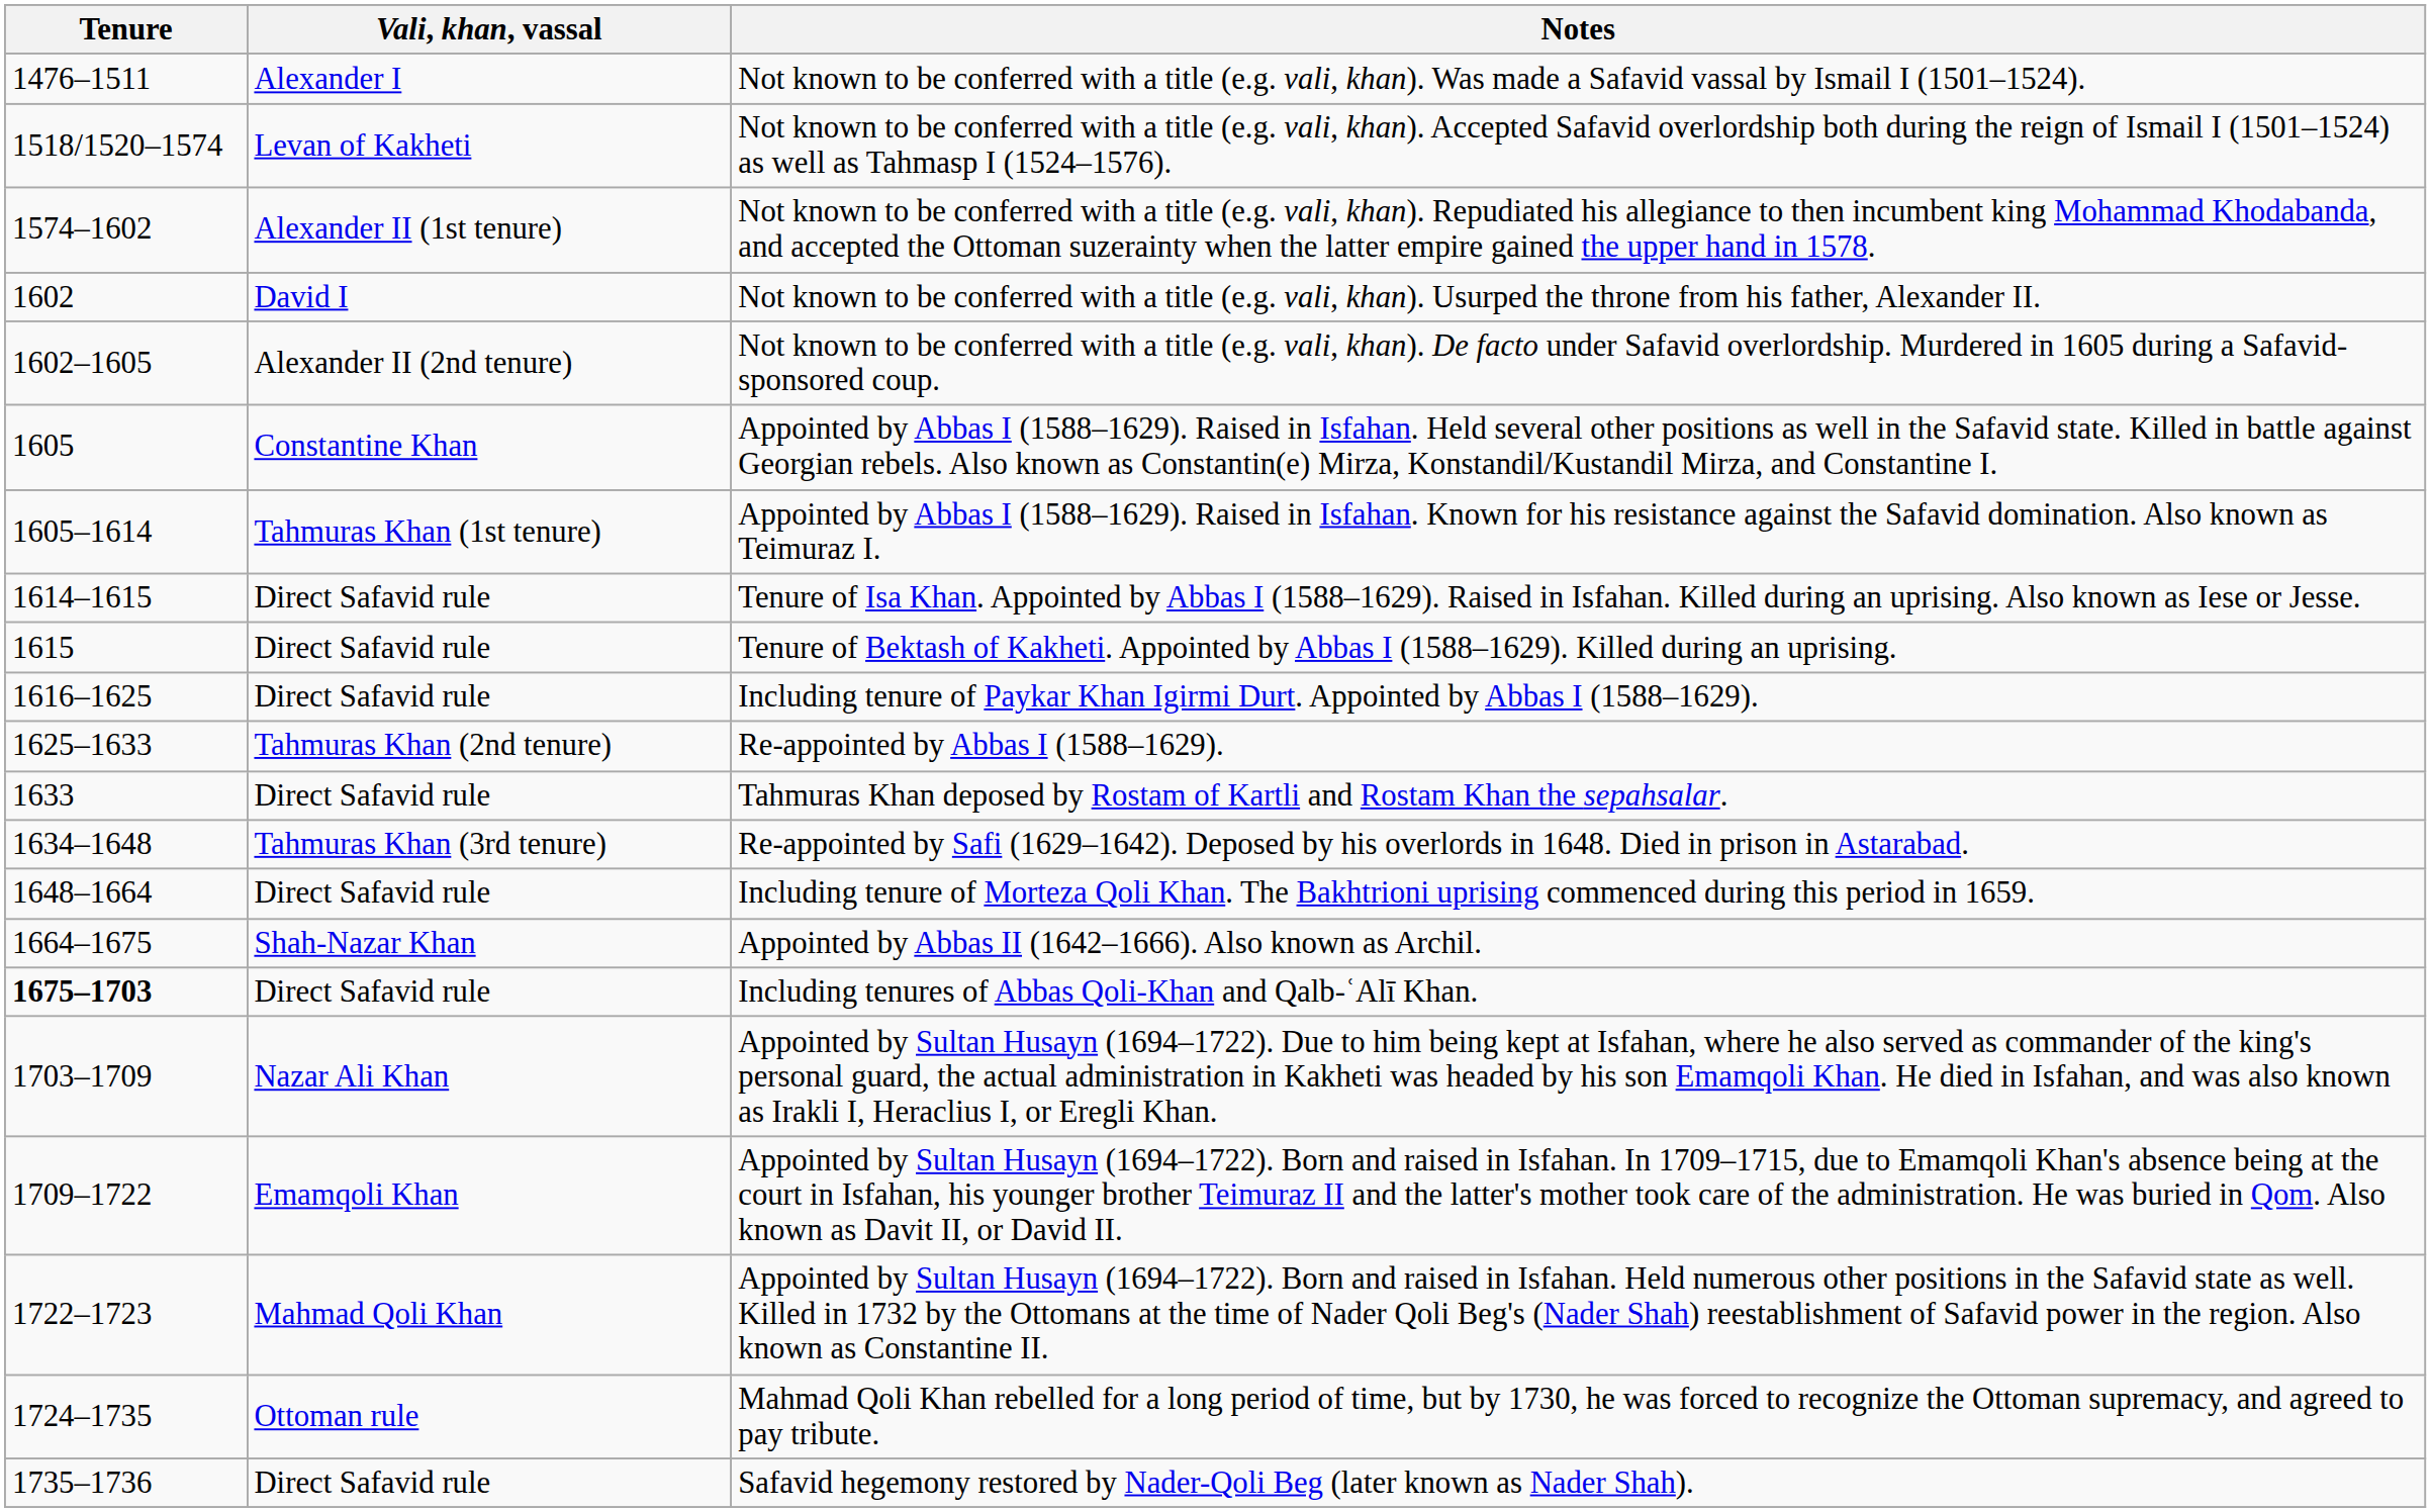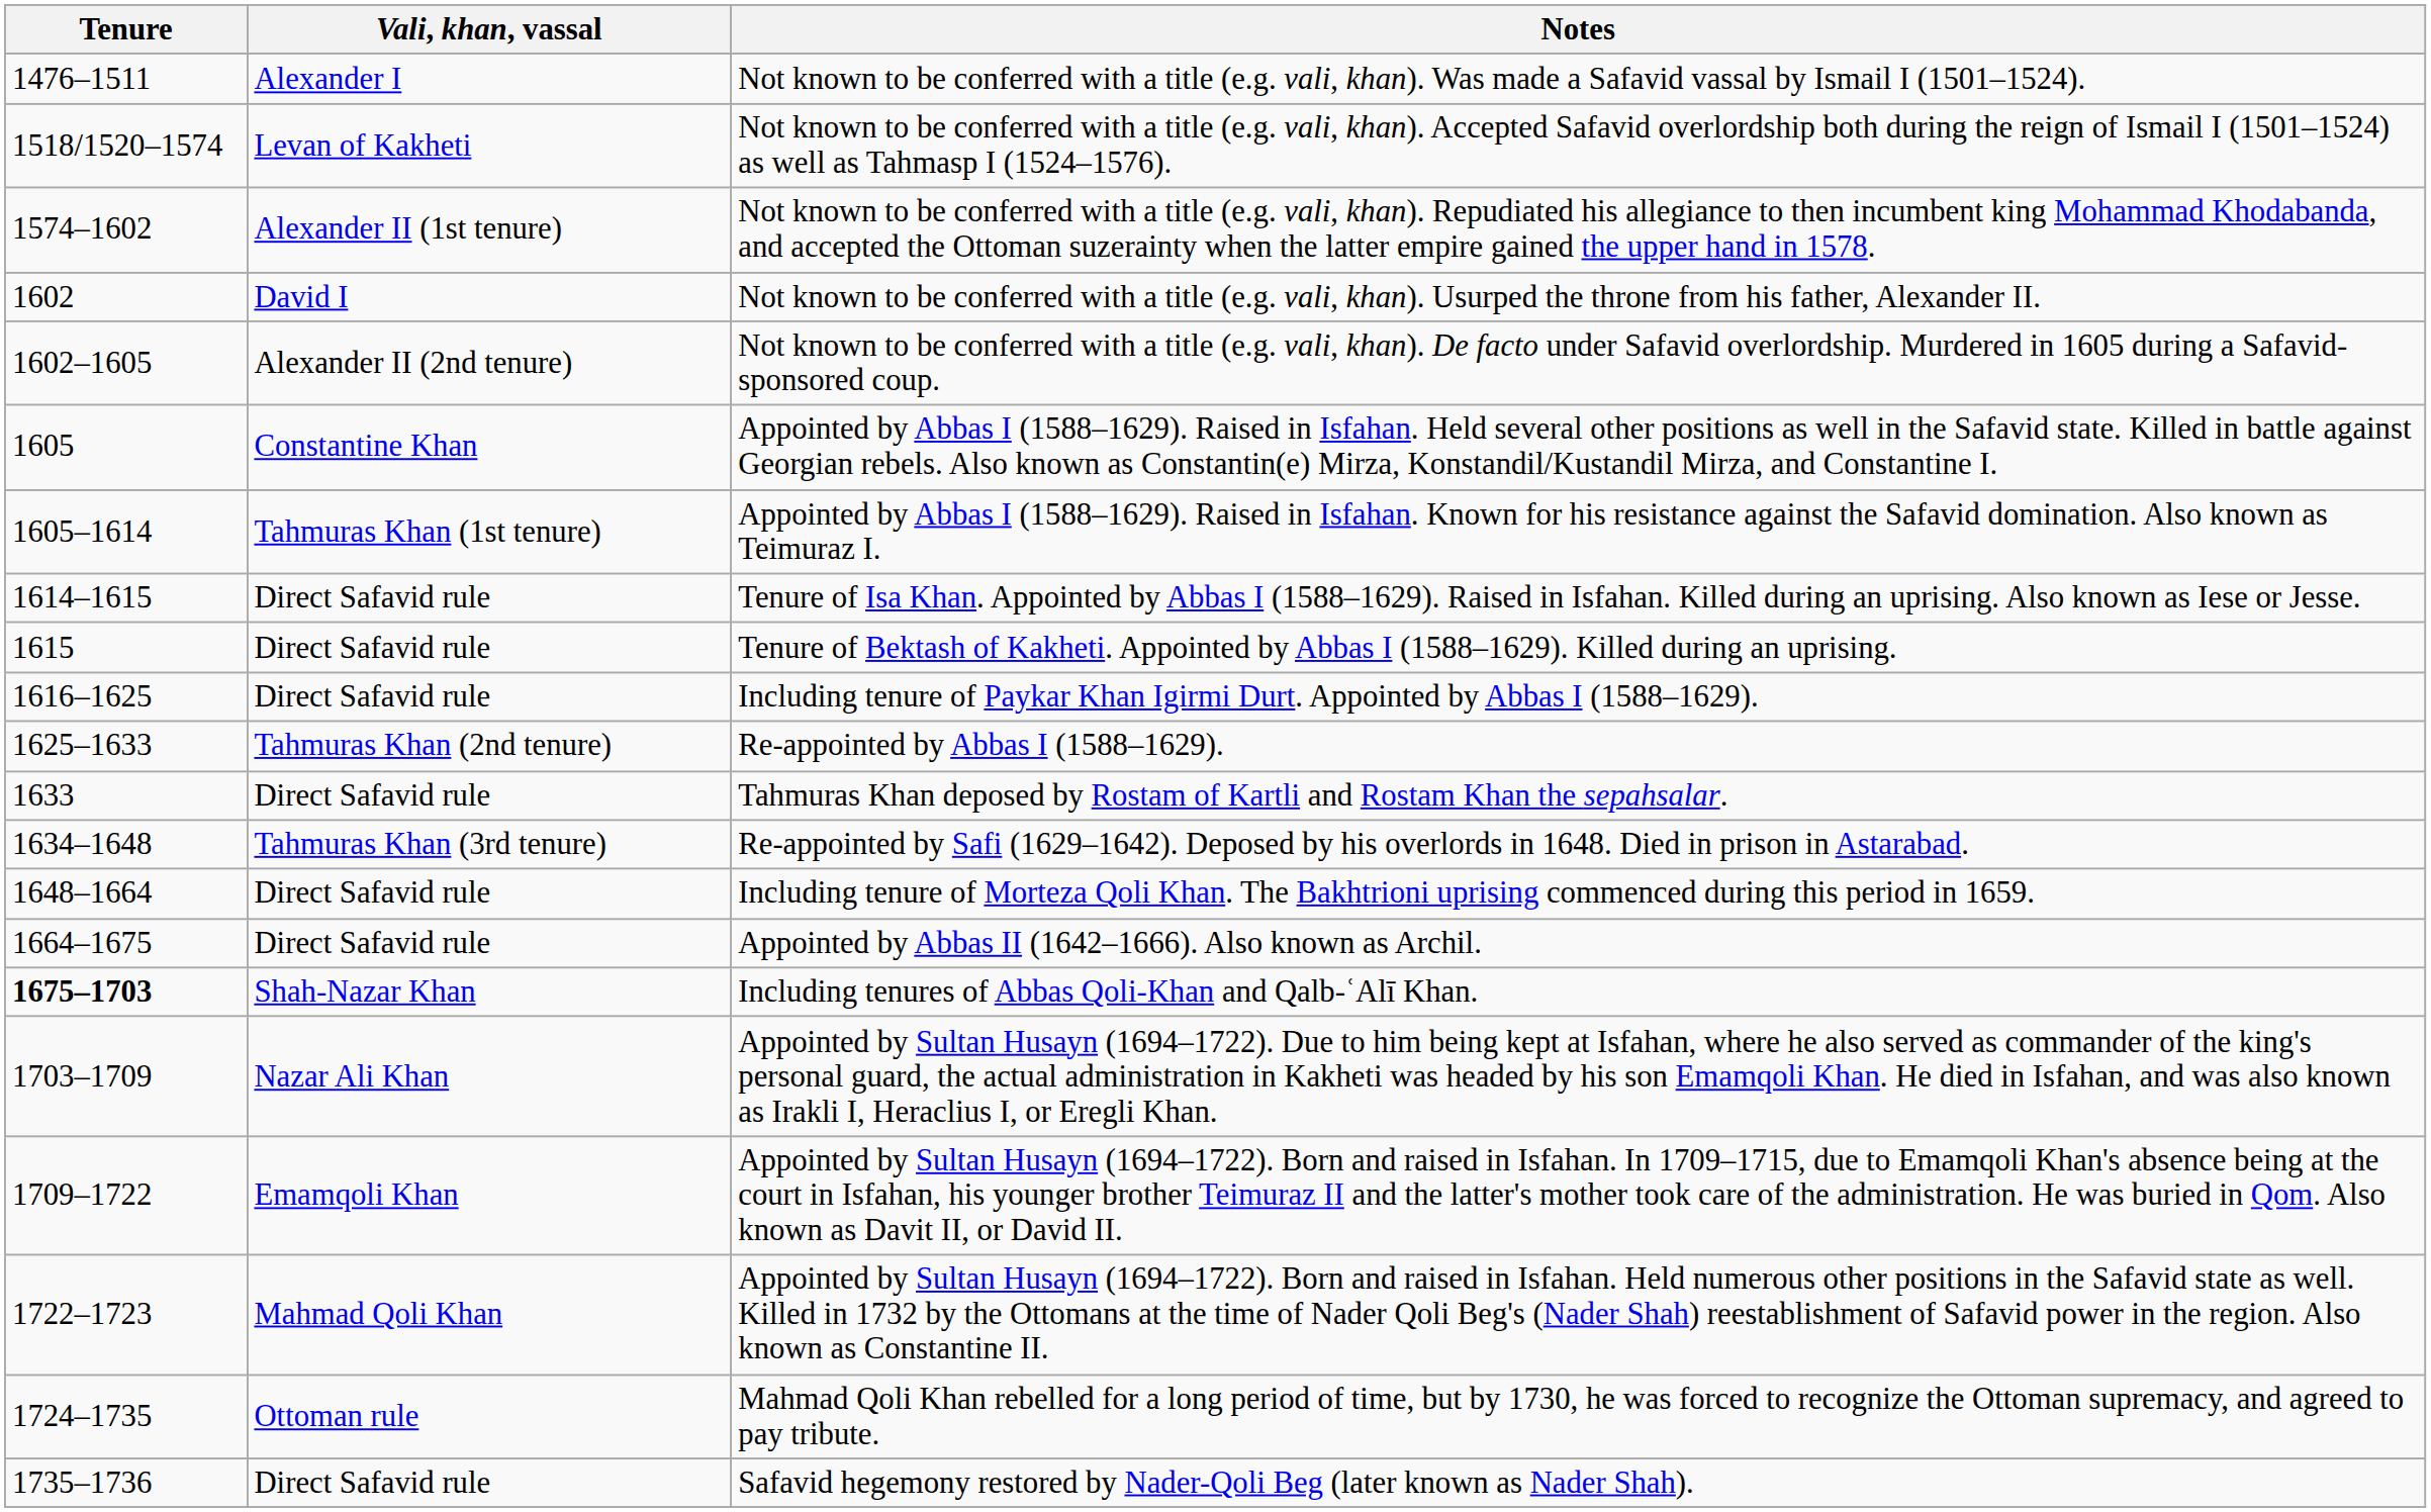 <table class="wikitable">
 <tr>
 <th width="10%">Tenure</th>
 <th width="20%"><em>Vali</em>, <em>khan</em>, vassal</th>
 <th>Notes</th>
 </tr>
 <tr>
 <td>1476–1511</td>
 <td><a href='#'>Alexander I</a></td>
 <td>Not known to be conferred with a title (e.g. <em>vali</em>, <em>khan</em>). Was made a Safavid vassal by Ismail I (1501–1524).</td>
 </tr>
 <tr>
 <td>1518/1520–1574</td>
 <td><a href='#'>Levan of Kakheti</a></td>
 <td>Not known to be conferred with a title (e.g. <em>vali</em>, <em>khan</em>). Accepted Safavid overlordship both during the reign of Ismail I (1501–1524) as well as Tahmasp I (1524–1576).</td>
 </tr>
 <tr>
 <td>1574–1602</td>
 <td><a href='#'>Alexander II</a> (1st tenure)</td>
 <td>Not known to be conferred with a title (e.g. <em>vali</em>, <em>khan</em>). Repudiated his allegiance to then incumbent king <a href='#'>Mohammad Khodabanda</a>, and accepted the Ottoman suzerainty when the latter empire gained <a href='#'>the upper hand in 1578</a>.</td>
 </tr>
 <tr>
 <td>1602</td>
 <td><a href='#'>David I</a></td>
 <td>Not known to be conferred with a title (e.g. <em>vali</em>, <em>khan</em>). Usurped the throne from his father, Alexander II.</td>
 </tr>
 <tr>
 <td>1602–1605</td>
 <td>Alexander II (2nd tenure)</td>
 <td>Not known to be conferred with a title (e.g. <em>vali</em>, <em>khan</em>). <em>De facto</em> under Safavid overlordship. Murdered in 1605 during a Safavid-sponsored coup.</td>
 </tr>
 <tr>
 <td>1605</td>
 <td><a href='#'>Constantine Khan</a></td>
 <td>Appointed by <a href='#'>Abbas I</a> (1588–1629). Raised in <a href='#'>Isfahan</a>. Held several other positions as well in the Safavid state. Killed in battle against Georgian rebels. Also known as Constantin(e) Mirza, Konstandil/Kustandil Mirza, and Constantine I.</td>
 </tr>
 <tr>
 <td>1605–1614</td>
 <td><a href='#'>Tahmuras Khan</a> (1st tenure)</td>
 <td>Appointed by <a href='#'>Abbas I</a> (1588–1629). Raised in <a href='#'>Isfahan</a>. Known for his resistance against the Safavid domination. Also known as Teimuraz I.</td>
 </tr>
 <tr>
 <td>1614–1615</td>
 <td>Direct Safavid rule</td>
 <td>Tenure of <a href='#'>Isa Khan</a>. Appointed by <a href='#'>Abbas I</a> (1588–1629). Raised in Isfahan. Killed during an uprising. Also known as Iese or Jesse.</td>
 </tr>
 <tr>
 <td>1615</td>
 <td>Direct Safavid rule</td>
 <td>Tenure of  <a href='#'>Bektash of Kakheti</a>. Appointed by <a href='#'>Abbas I</a> (1588–1629). Killed during an uprising.</td>
 </tr>
 <tr>
 <td>1616–1625</td>
 <td>Direct Safavid rule</td>
 <td>Including tenure of <a href='#'>Paykar Khan Igirmi Durt</a>. Appointed by <a href='#'>Abbas I</a> (1588–1629).</td>
 </tr>
 <tr>
 <td>1625–1633</td>
 <td><a href='#'>Tahmuras Khan</a> (2nd tenure)</td>
 <td>Re-appointed by <a href='#'>Abbas I</a> (1588–1629).</td>
 </tr>
 <tr>
 <td>1633</td>
 <td>Direct Safavid rule</td>
 <td>Tahmuras Khan deposed by <a href='#'>Rostam of Kartli</a> and <a href='#'>Rostam Khan the <em>sepahsalar</em></a>.</td>
 </tr>
 <tr>
 <td>1634–1648</td>
 <td><a href='#'>Tahmuras Khan</a> (3rd tenure)</td>
 <td>Re-appointed by <a href='#'>Safi</a> (1629–1642). Deposed by his overlords in 1648. Died in prison in <a href='#'>Astarabad</a>.</td>
 </tr>
 <tr>
 <td>1648–1664</td>
 <td>Direct Safavid rule</td>
 <td>Including tenure of <a href='#'>Morteza Qoli Khan</a>. The <a href='#'>Bakhtrioni uprising</a> commenced during this period in 1659.</td>
 </tr>
 <tr>
 <td>1664–1675</td>
-<td><a href='#'>Shah-Nazar Khan</a></td>
+<td>Direct Safavid rule</td>
 <td>Appointed by <a href='#'>Abbas II</a> (1642–1666). Also known as Archil.</td>
 </tr>
 <tr>
 <td><strong>1675–1703</strong></td>
-<td>Direct Safavid rule</td>
+<td><a href='#'>Shah-Nazar Khan</a></td>
 <td>Including tenures of <a href='#'>Abbas Qoli-Khan</a> and Qalb-ʿAlī Khan.</td>
 </tr>
 <tr>
 <td>1703–1709</td>
 <td><a href='#'>Nazar Ali Khan</a></td>
 <td>Appointed by <a href='#'>Sultan Husayn</a> (1694–1722). Due to him being kept at Isfahan, where he also served as commander of the king's personal guard, the actual administration in Kakheti was headed by his son <a href='#'>Emamqoli Khan</a>. He died in Isfahan, and was also known as Irakli I, Heraclius I, or Eregli Khan.</td>
 </tr>
 <tr>
 <td>1709–1722</td>
 <td><a href='#'>Emamqoli Khan</a></td>
 <td>Appointed by <a href='#'>Sultan Husayn</a> (1694–1722). Born and raised in Isfahan. In 1709–1715, due to Emamqoli Khan's absence being at the court in Isfahan, his younger brother <a href='#'>Teimuraz II</a> and the latter's mother took care of the administration. He was buried in <a href='#'>Qom</a>. Also known as Davit II, or David II.</td>
 </tr>
 <tr>
 <td>1722–1723</td>
 <td><a href='#'>Mahmad Qoli Khan</a></td>
 <td>Appointed by <a href='#'>Sultan Husayn</a> (1694–1722). Born and raised in Isfahan. Held numerous other positions in the Safavid state as well. Killed in 1732 by the Ottomans at the time of Nader Qoli Beg's (<a href='#'>Nader Shah</a>) reestablishment of Safavid power in the region. Also known as Constantine II.</td>
 </tr>
 <tr>
 <td>1724–1735</td>
 <td><a href='#'>Ottoman rule</a></td>
 <td>Mahmad Qoli Khan rebelled for a long period of time, but by 1730, he was forced to recognize the Ottoman supremacy, and agreed to pay tribute.</td>
 </tr>
 <tr>
 <td>1735–1736</td>
 <td>Direct Safavid rule</td>
 <td>Safavid hegemony restored by <a href='#'>Nader-Qoli Beg</a> (later known as <a href='#'>Nader Shah</a>).</td>
 </tr>
 </table>
